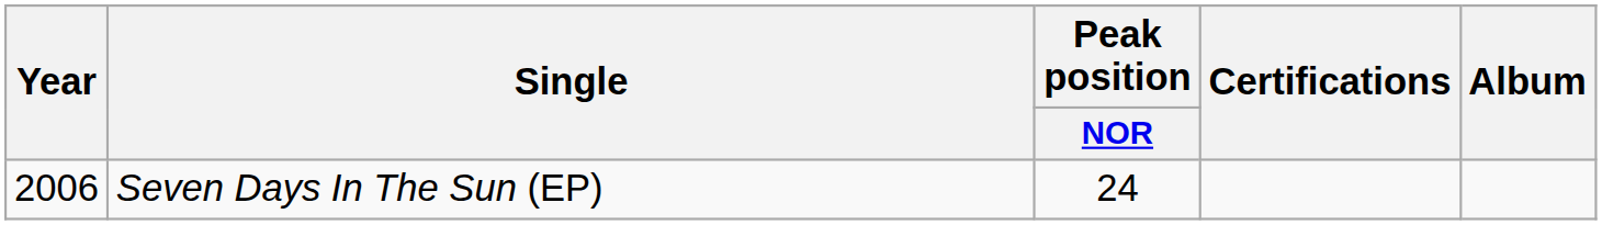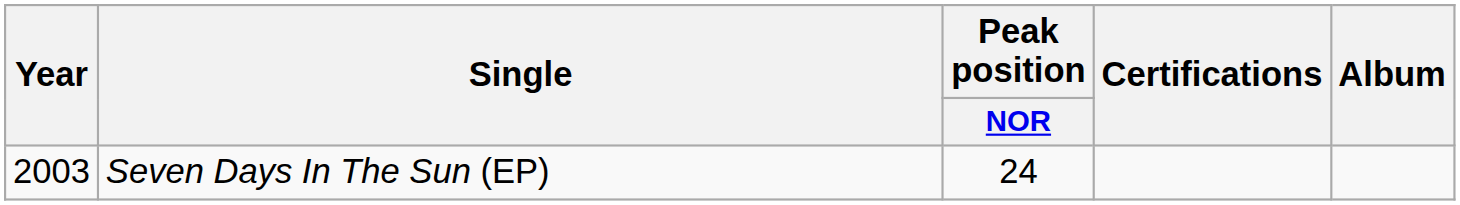 <table class="wikitable plainrowheaders" style="text-align:center;">
 <tr>
 <th scope="col" rowspan="2">Year</th>
 <th scope="col" rowspan="2" style="width:24em;">Single</th>
 <th scope="col">Peak position</th>
 <th scope="col" rowspan="2">Certifications</th>
 <th scope="col" rowspan="2">Album</th>
 </tr>
 <tr>
 <th scope="col" style="width:3em;font-size:85%;"><a href='#'>NOR</a><br></th>
 </tr>
 <tr>
-<td>2006</td>
+<td>2003</td>
 <td style="text-align:left;"><em>Seven Days In The Sun</em> (EP)</td>
 <td>24</td>
 <td style="text-align:left;"></td>
 <td style="text-align:left;"></td>
 </tr>
 </table>
